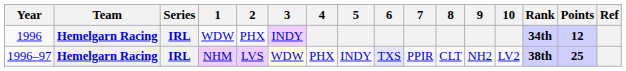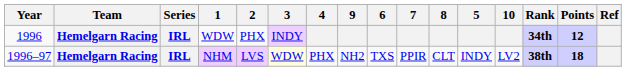 <table class="wikitable" style="text-align:center; font-size:90%">
 <tr>
 <th>Year</th>
 <th>Team</th>
 <th>Series</th>
 <th>1</th>
 <th>2</th>
 <th>3</th>
 <th>4</th>
-<th>5</th>
+<th>9</th>
 <th>6</th>
 <th>7</th>
 <th>8</th>
-<th>9</th>
+<th>5</th>
 <th>10</th>
 <th>Rank</th>
 <th>Points</th>
 <th>Ref</th>
 </tr>
 <tr>
 <td><a href='#'>1996</a></td>
 <th><a href='#'>Hemelgarn Racing</a></th>
 <th><a href='#'>IRL</a></th>
 <td><a href='#'>WDW</a></td>
 <td><a href='#'>PHX</a></td>
 <td style="background:#EFCFFF;"><a href='#'>INDY</a><br></td>
 <th></th>
 <th></th>
 <th></th>
 <th></th>
 <th></th>
 <th></th>
 <th></th>
 <td style="background:#CFCFFF;"><strong>34th</strong></td>
 <td style="background:#CFCFFF;"><strong>12</strong></td>
 <th></th>
 </tr>
 <tr>
 <td><a href='#'>1996–97</a></td>
 <th><a href='#'>Hemelgarn Racing</a></th>
 <th><a href='#'>IRL</a></th>
 <td style="background:#EFCFFF;"><a href='#'>NHM</a><br></td>
 <td style="background:#EFCFFF;"><a href='#'>LVS</a><br></td>
 <td style="background: lightyellow;"><a href='#'>WDW</a></td>
 <td><a href='#'>PHX</a></td>
-<td><a href='#'>INDY</a></td>
-<td style="background: lavender;"><a href='#'>TXS</a></td>
+<td><a href='#'>NH2</a></td>
+<td><a href='#'>TXS</a></td>
 <td><a href='#'>PPIR</a></td>
 <td><a href='#'>CLT</a></td>
-<td><a href='#'>NH2</a></td>
+<td><a href='#'>INDY</a></td>
 <td><a href='#'>LV2</a></td>
 <td style="background:#CFCFFF;"><strong>38th</strong></td>
-<td style="background:#CFCFFF;"><strong>25</strong></td>
+<td style="background:#CFCFFF;"><strong>18</strong></td>
 <th></th>
 </tr>
 </table>
